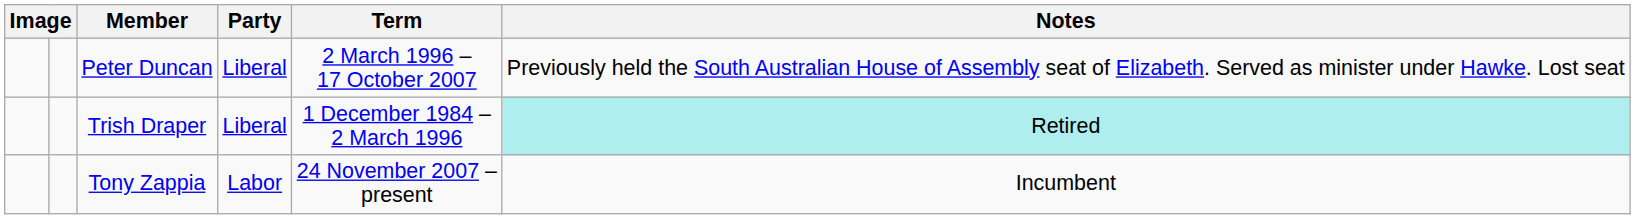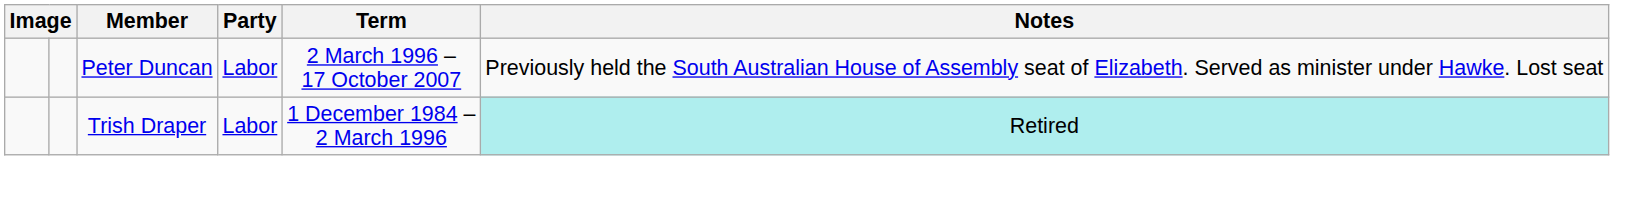 <table class=wikitable style="text-align:center">
 <tr>
 <th colspan=2>Image</th>
 <th>Member</th>
 <th>Party</th>
 <th>Term</th>
 <th>Notes</th>
 </tr>
 <tr>
 <td> </td>
 <td></td>
 <td><a href='#'>Peter Duncan</a><br></td>
-<td><a href='#'>Liberal</a></td>
+<td><a href='#'>Labor</a></td>
 <td nowrap><a href='#'>2 March 1996</a> –<br><a href='#'>17 October 2007</a></td>
 <td>Previously held the <a href='#'>South Australian House of Assembly</a> seat of <a href='#'>Elizabeth</a>. Served as minister under <a href='#'>Hawke</a>. Lost seat</td>
 </tr>
 <tr>
 <td> </td>
 <td></td>
 <td><a href='#'>Trish Draper</a><br></td>
-<td><a href='#'>Liberal</a></td>
+<td><a href='#'>Labor</a></td>
 <td nowrap><a href='#'>1 December 1984</a> –<br><a href='#'>2 March 1996</a></td>
 <td style="background: paleturquoise;">Retired</td>
 </tr>
-<tr>
-<td> </td>
-<td></td>
-<td><a href='#'>Tony Zappia</a><br></td>
-<td><a href='#'>Labor</a></td>
-<td nowrap><a href='#'>24 November 2007</a> –<br>present</td>
-<td>Incumbent</td>
-</tr>
 </table>
